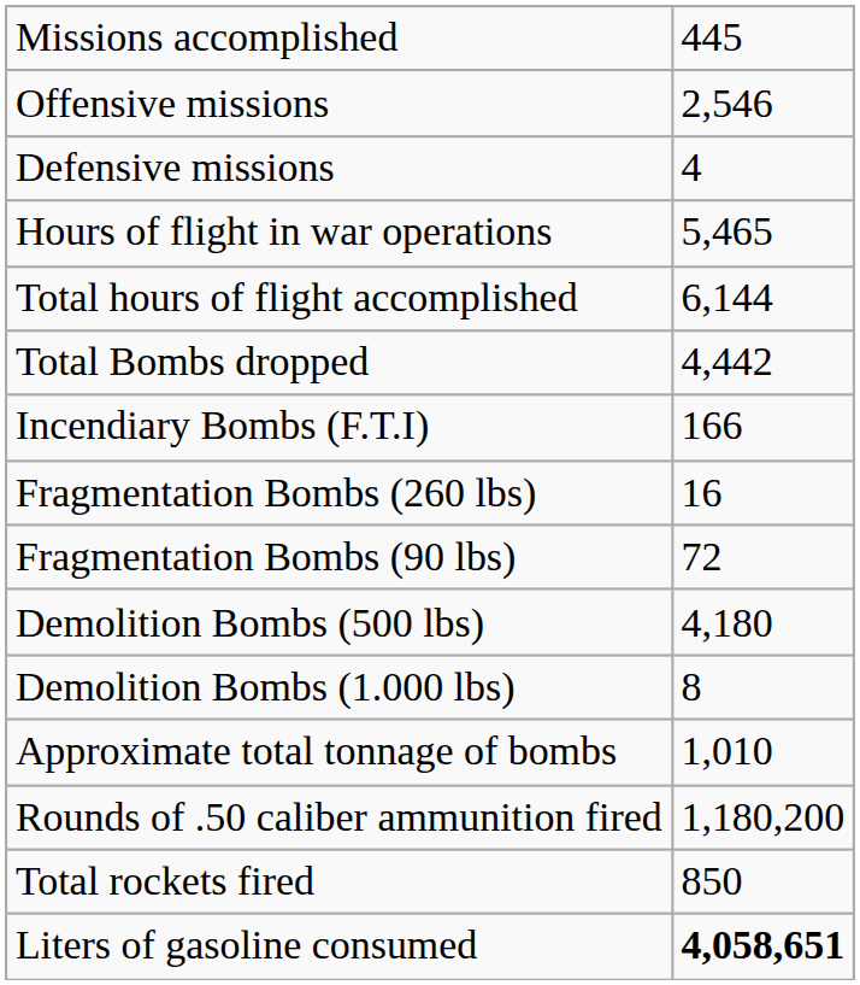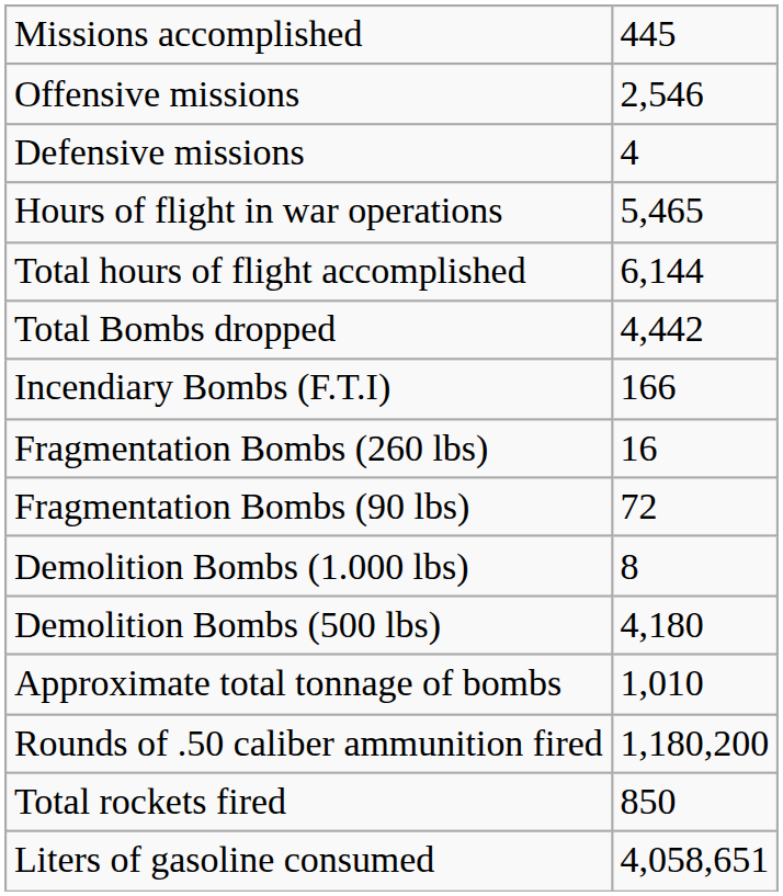 <table class="wikitable">
 <tr>
 <td>Missions accomplished</td>
 <td>445</td>
 </tr>
 <tr>
 <td>Offensive missions</td>
 <td>2,546</td>
 </tr>
 <tr>
 <td>Defensive missions</td>
 <td>4</td>
 </tr>
 <tr>
 <td>Hours of flight in war operations</td>
 <td>5,465</td>
 </tr>
 <tr>
 <td>Total hours of flight accomplished</td>
 <td>6,144</td>
 </tr>
 <tr>
 <td>Total Bombs dropped</td>
 <td>4,442</td>
 </tr>
 <tr>
 <td>Incendiary Bombs (F.T.I)</td>
 <td>166</td>
 </tr>
 <tr>
 <td>Fragmentation Bombs (260 lbs)</td>
 <td>16</td>
 </tr>
 <tr>
 <td>Fragmentation Bombs (90 lbs)</td>
 <td>72</td>
 </tr>
 <tr>
+<td>Demolition Bombs (1.000 lbs)</td>
+<td>8</td>
+</tr>
+<tr>
 <td>Demolition Bombs (500 lbs)</td>
 <td>4,180</td>
-</tr>
-<tr>
-<td>Demolition Bombs (1.000 lbs)</td>
-<td>8</td>
 </tr>
 <tr>
 <td>Approximate total tonnage of bombs</td>
 <td>1,010</td>
 </tr>
 <tr>
 <td>Rounds of .50 caliber ammunition fired</td>
 <td>1,180,200</td>
 </tr>
 <tr>
 <td>Total rockets fired</td>
 <td>850</td>
 </tr>
 <tr>
 <td>Liters of gasoline consumed</td>
-<td><strong>4,058,651</strong></td>
+<td>4,058,651</td>
 </tr>
 </table>
